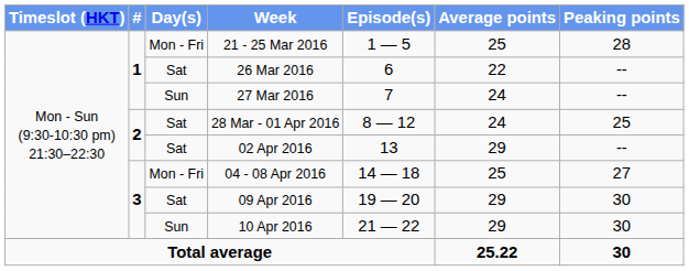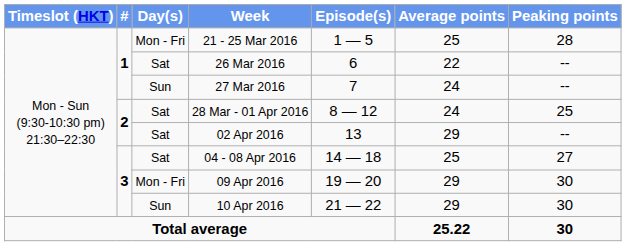 <table class="wikitable" style="text-align:center;">
 <tr style="background:cornflowerblue; color:white" align="center">
 </tr>
 <tr>
 <th style="background:cornflowerblue; color:white" align="center">Timeslot (<a href='#'>HKT</a>)</th>
 <th style="background:cornflowerblue; color:white" align="center">#</th>
 <th style="background:cornflowerblue; color:white" align="center">Day(s)</th>
 <th style="background:cornflowerblue; color:white" align="center">Week</th>
 <th style="background:cornflowerblue; color:white" align="center">Episode(s)</th>
 <th style="background:cornflowerblue; color:white" align="center">Average points</th>
 <th style="background:cornflowerblue; color:white" align="center">Peaking points</th>
 </tr>
 <tr>
 <td rowspan="8"><small>Mon - Sun<br>(9:30-10:30 pm)<br>21:30–22:30</small></td>
 <td rowspan="3"><strong>1</strong></td>
 <td><small>Mon - Fri</small></td>
 <td><small>21 - 25 Mar 2016</small></td>
 <td>1 — 5</td>
 <td>25</td>
 <td>28</td>
 </tr>
 <tr>
 <td><small>Sat</small></td>
 <td><small>26 Mar 2016</small></td>
 <td>6</td>
 <td>22</td>
 <td>--</td>
 </tr>
 <tr>
 <td><small>Sun</small></td>
 <td><small>27 Mar 2016</small></td>
 <td>7</td>
 <td>24</td>
 <td>--</td>
 </tr>
 <tr>
 <td rowspan="2"><strong>2</strong></td>
 <td><small>Sat</small></td>
 <td><small>28 Mar - 01 Apr 2016</small></td>
 <td>8 — 12</td>
 <td>24</td>
 <td>25</td>
 </tr>
 <tr>
 <td><small>Sat</small></td>
 <td><small>02 Apr 2016</small></td>
 <td>13</td>
 <td>29</td>
 <td>--</td>
 </tr>
 <tr>
 <td rowspan="3"><strong>3</strong></td>
-<td><small>Mon - Fri</small></td>
+<td><small>Sat</small></td>
 <td><small>04 - 08 Apr 2016</small></td>
 <td>14 — 18</td>
 <td>25</td>
 <td>27</td>
 </tr>
 <tr>
-<td><small>Sat</small></td>
+<td><small>Mon - Fri</small></td>
 <td><small>09 Apr 2016</small></td>
 <td>19 — 20</td>
 <td>29</td>
 <td>30</td>
 </tr>
 <tr>
 <td><small>Sun</small></td>
 <td><small>10 Apr 2016</small></td>
 <td>21 — 22</td>
 <td>29</td>
 <td>30</td>
 </tr>
 <tr>
 <td colspan="5"><strong>Total average</strong></td>
 <td><strong>25.22</strong></td>
 <td><strong>30</strong></td>
 </tr>
 </table>
